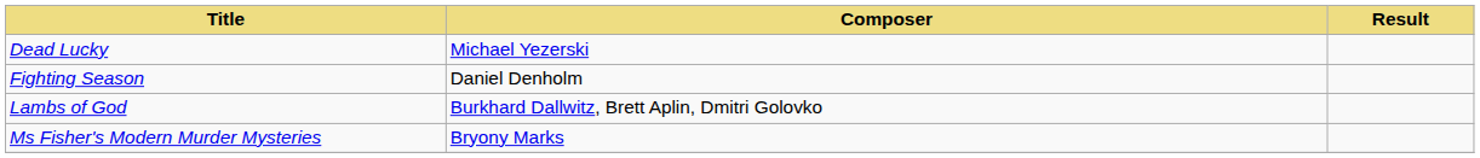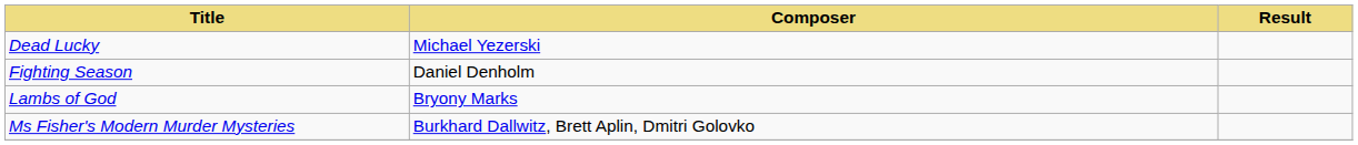 <table class="wikitable" width=100%>
 <tr>
 <th style="width:30%;background:#EEDD82;">Title</th>
 <th style="width:60%;background:#EEDD82;">Composer</th>
 <th style="width:10%;background:#EEDD82;">Result<br></th>
 </tr>
 <tr>
 <td><em><a href='#'>Dead Lucky</a></em></td>
 <td><a href='#'>Michael Yezerski</a></td>
 <td></td>
 </tr>
 <tr>
 <td><em><a href='#'>Fighting Season</a></em></td>
 <td>Daniel Denholm</td>
 <td></td>
 </tr>
 <tr>
 <td><em><a href='#'>Lambs of God</a></em></td>
-<td><a href='#'>Burkhard Dallwitz</a>, Brett Aplin, Dmitri Golovko</td>
+<td><a href='#'>Bryony Marks</a></td>
 <td></td>
 </tr>
 <tr>
 <td><em><a href='#'>Ms Fisher's Modern Murder Mysteries</a></em></td>
-<td><a href='#'>Bryony Marks</a></td>
+<td><a href='#'>Burkhard Dallwitz</a>, Brett Aplin, Dmitri Golovko</td>
 <td></td>
 </tr>
 <tr>
 </tr>
 </table>
